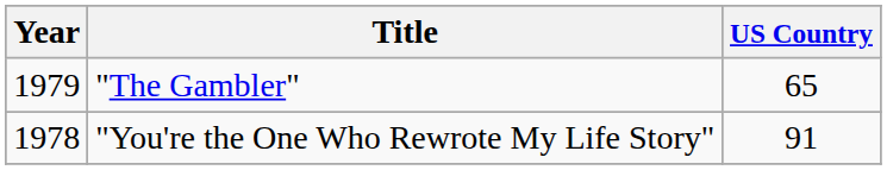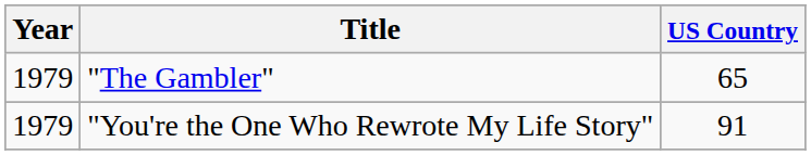 <table class="wikitable">
 <tr>
 <th>Year</th>
 <th>Title</th>
 <th><small><a href='#'>US Country</a></small></th>
 </tr>
 <tr>
 <td>1979</td>
 <td>"<a href='#'>The Gambler</a>"</td>
 <td align="center">65</td>
 </tr>
 <tr>
-<td>1978</td>
+<td>1979</td>
 <td>"You're the One Who Rewrote My Life Story"</td>
 <td align="center">91</td>
 </tr>
 </table>
